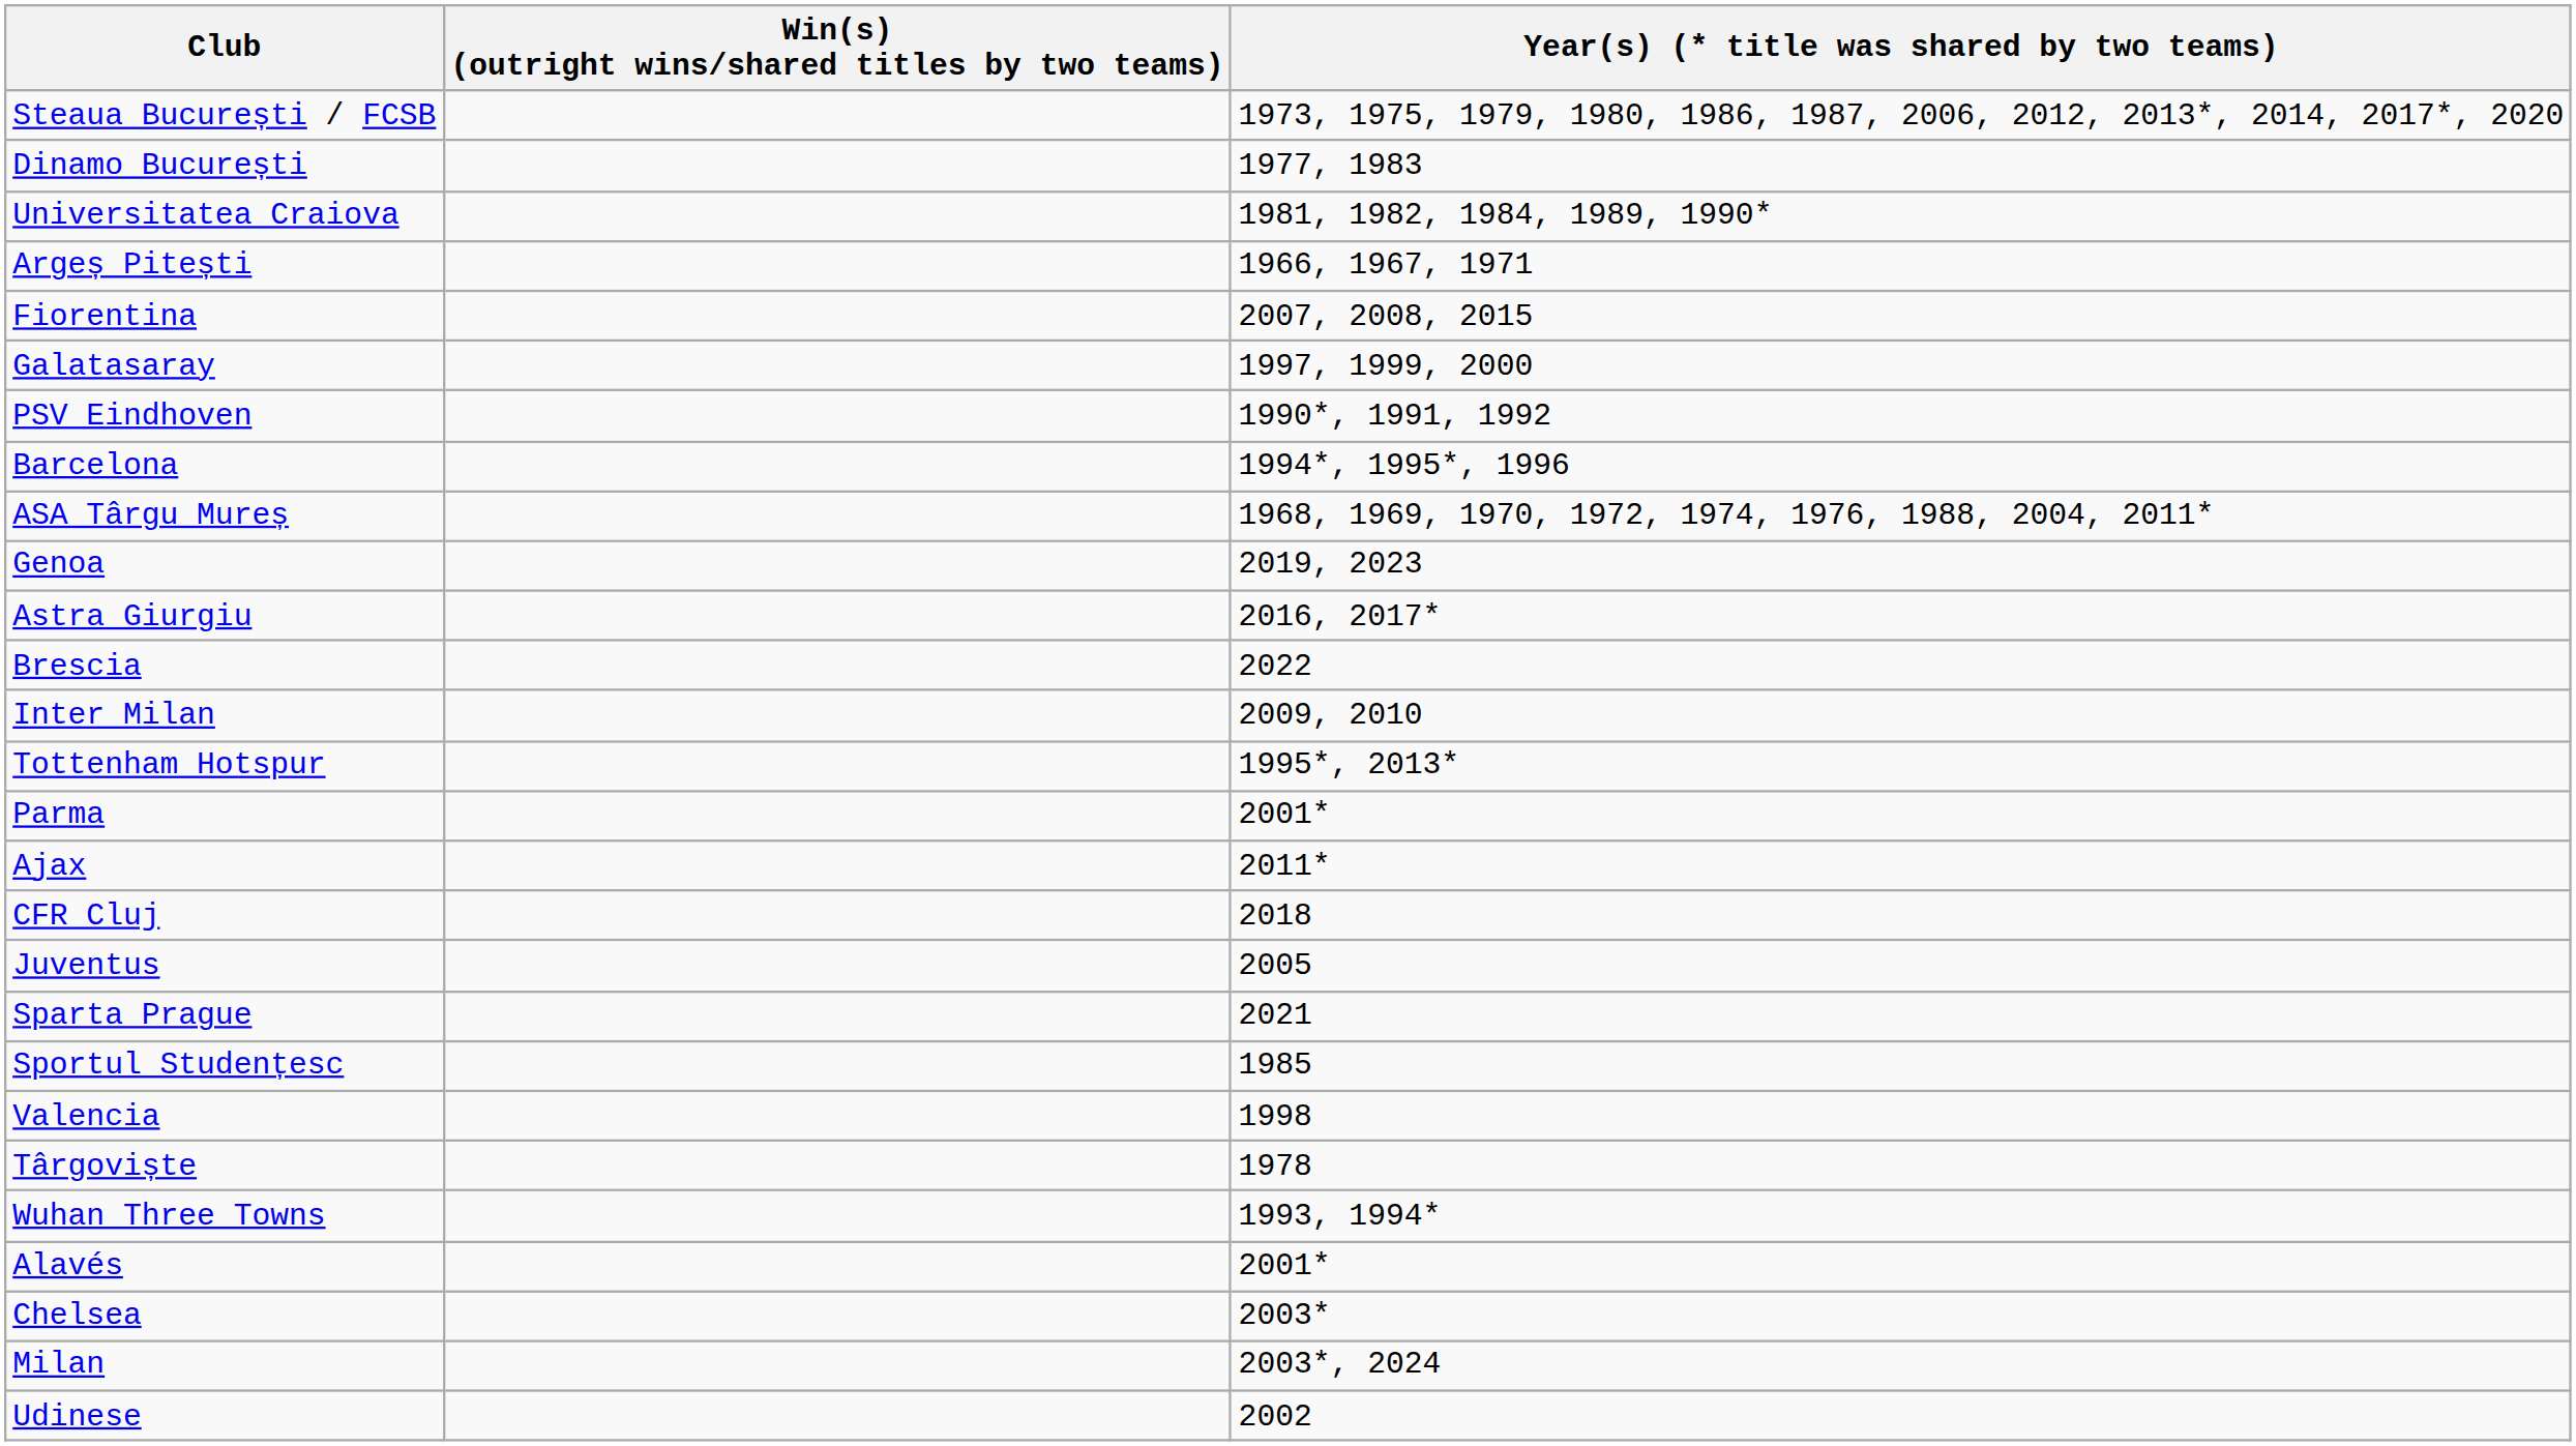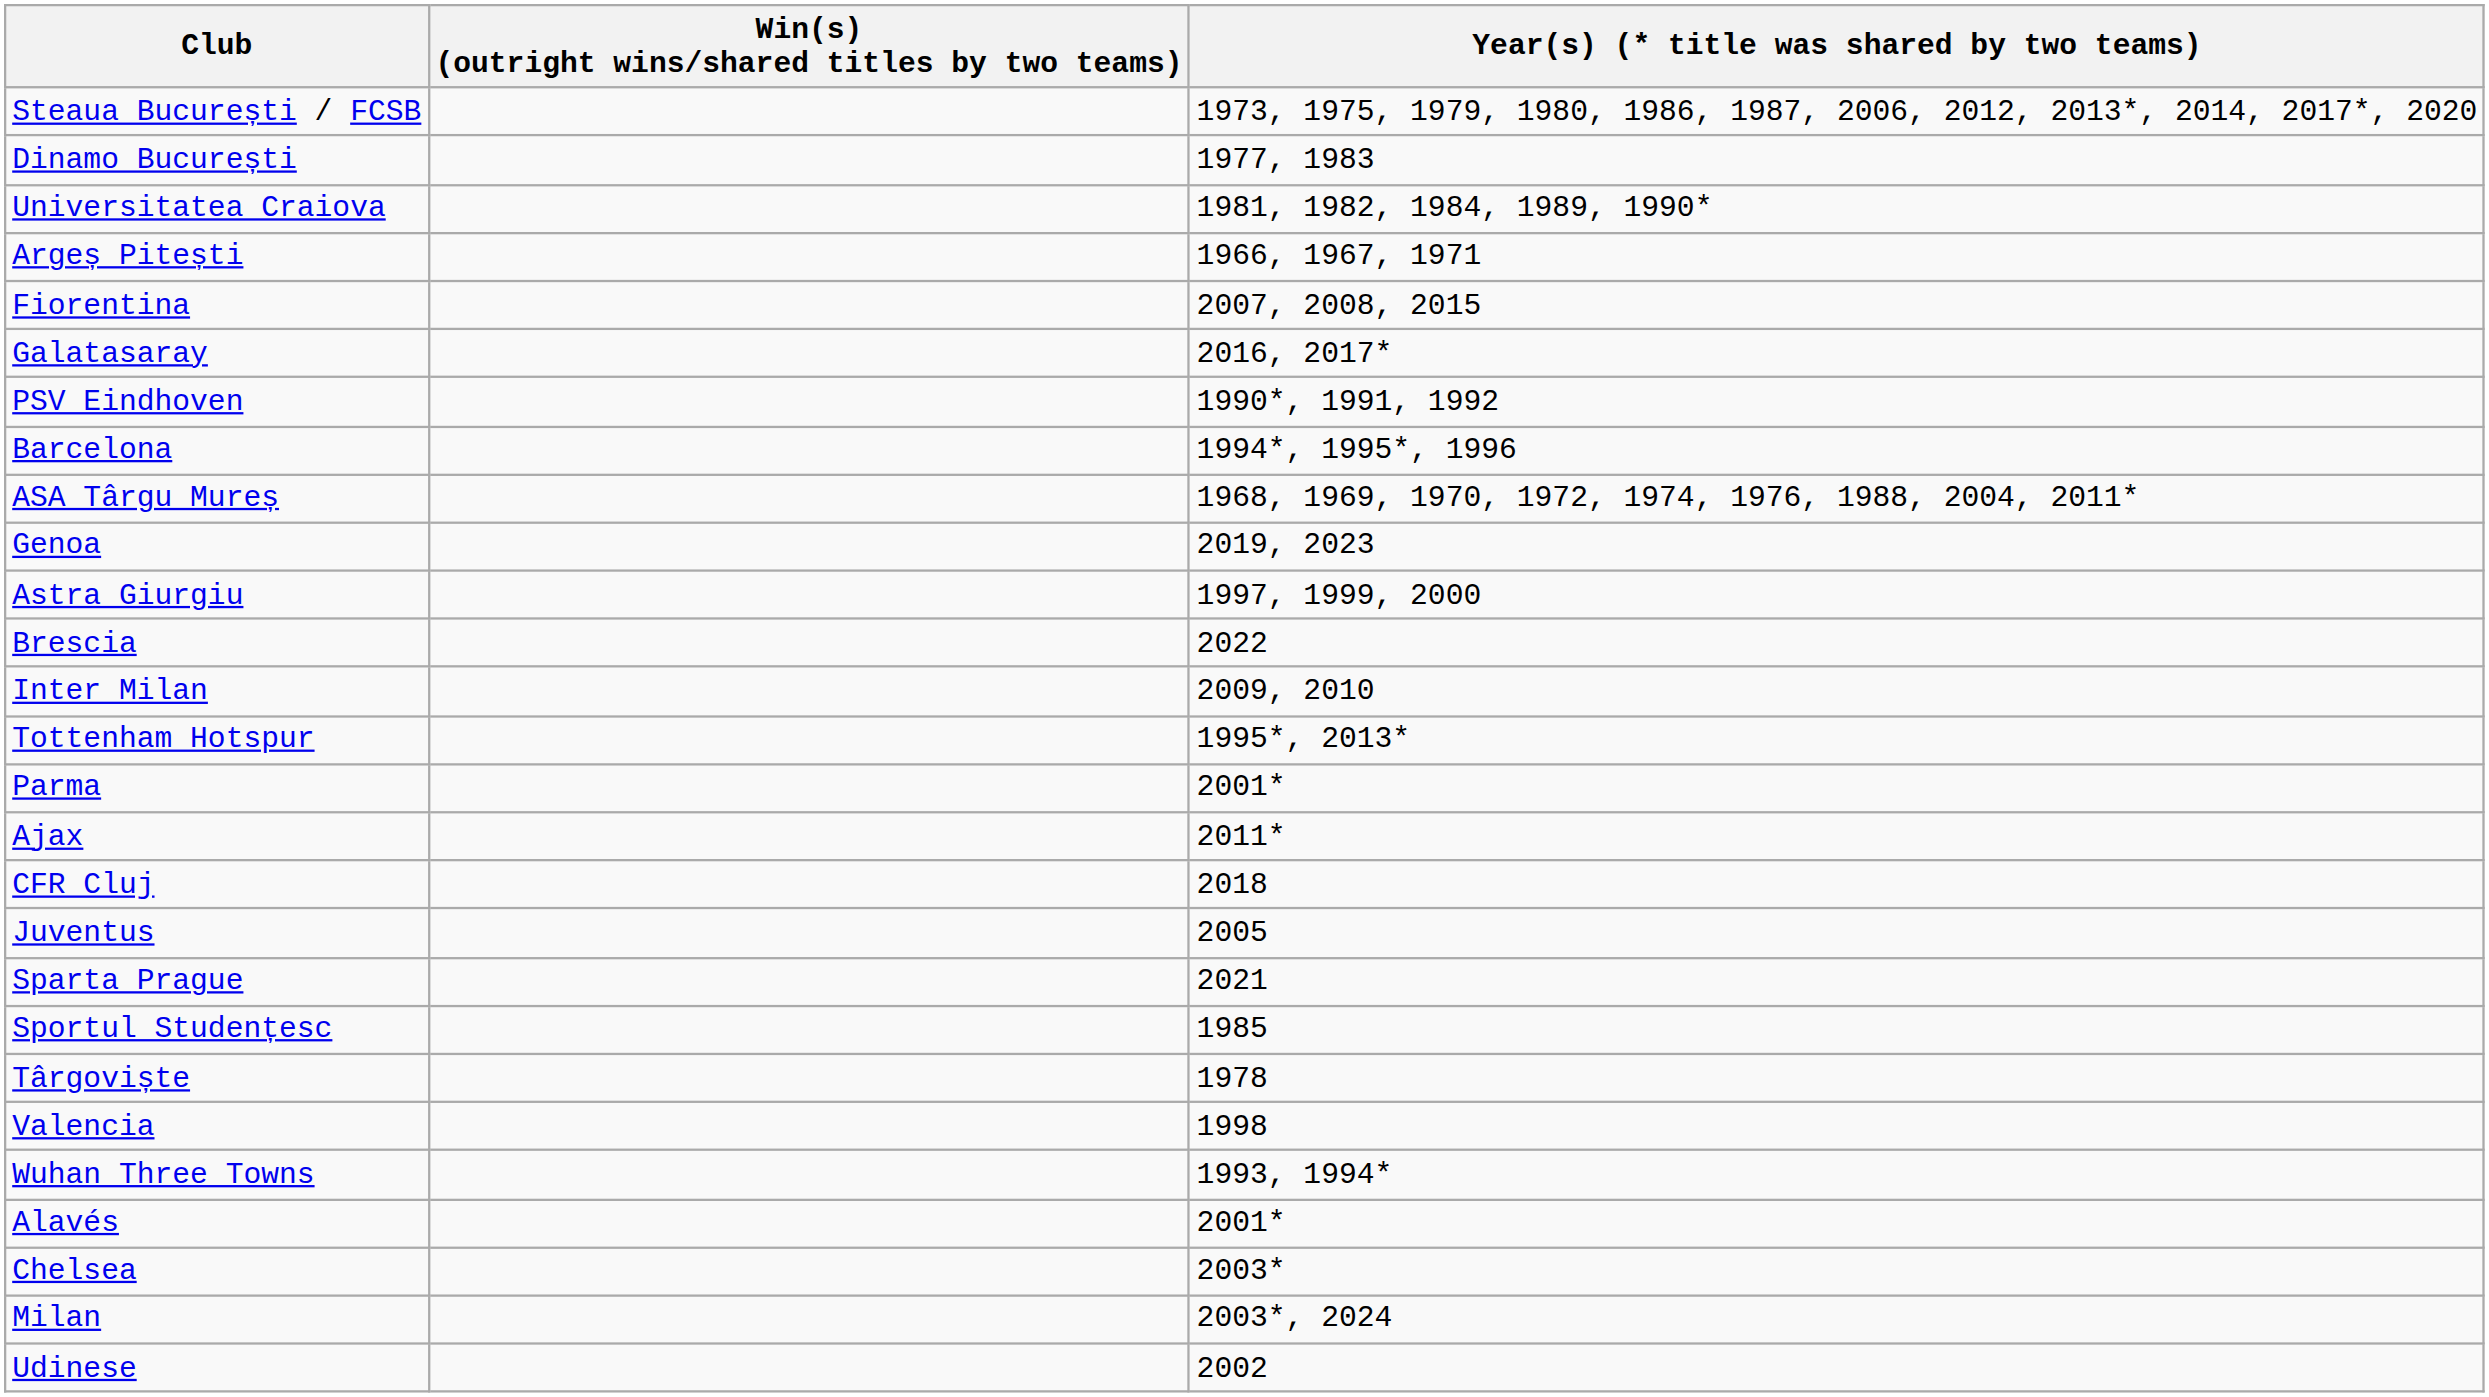 <table class="wikitable sortable">
 <tr>
 <th>Club</th>
 <th>Win(s) <br> (outright wins/shared titles by two teams)</th>
 <th>Year(s) (* title was shared by two teams)</th>
 </tr>
 <tr>
 <td><a href='#'>Steaua București</a> / <a href='#'>FCSB</a></td>
 <td></td>
 <td>1973, 1975, 1979, 1980, 1986, 1987, 2006, 2012, 2013*, 2014, 2017*, 2020</td>
 </tr>
 <tr>
 <td><a href='#'>Dinamo București</a></td>
 <td></td>
 <td>1977, 1983</td>
 </tr>
 <tr>
 <td><a href='#'>Universitatea Craiova</a></td>
 <td></td>
 <td>1981, 1982, 1984, 1989, 1990*</td>
 </tr>
 <tr>
 <td><a href='#'>Argeș Pitești</a></td>
 <td></td>
 <td>1966, 1967, 1971</td>
 </tr>
 <tr>
 <td> <a href='#'>Fiorentina</a></td>
 <td></td>
 <td>2007, 2008, 2015</td>
 </tr>
 <tr>
 <td> <a href='#'>Galatasaray</a></td>
 <td></td>
-<td>1997, 1999, 2000</td>
+<td>2016, 2017*</td>
 </tr>
 <tr>
 <td> <a href='#'>PSV Eindhoven</a></td>
 <td></td>
 <td>1990*, 1991, 1992</td>
 </tr>
 <tr>
 <td> <a href='#'>Barcelona</a></td>
 <td></td>
 <td>1994*, 1995*, 1996</td>
 </tr>
 <tr>
 <td><a href='#'>ASA Târgu Mureș</a></td>
 <td></td>
 <td>1968, 1969, 1970, 1972, 1974, 1976, 1988, 2004, 2011*</td>
 </tr>
 <tr>
 <td> <a href='#'>Genoa</a></td>
 <td></td>
 <td>2019, 2023</td>
 </tr>
 <tr>
 <td><a href='#'>Astra Giurgiu</a></td>
 <td></td>
-<td>2016, 2017*</td>
+<td>1997, 1999, 2000</td>
 </tr>
 <tr>
 <td> <a href='#'>Brescia</a></td>
 <td></td>
 <td>2022</td>
 </tr>
 <tr>
 <td> <a href='#'>Inter Milan</a></td>
 <td></td>
 <td>2009, 2010</td>
 </tr>
 <tr>
 <td> <a href='#'>Tottenham Hotspur</a></td>
 <td></td>
 <td>1995*, 2013*</td>
 </tr>
 <tr>
 <td> <a href='#'>Parma</a></td>
 <td></td>
 <td>2001*</td>
 </tr>
 <tr>
 <td> <a href='#'>Ajax</a></td>
 <td></td>
 <td>2011*</td>
 </tr>
 <tr>
 <td><a href='#'>CFR Cluj</a></td>
 <td></td>
 <td>2018</td>
 </tr>
 <tr>
 <td> <a href='#'>Juventus</a></td>
 <td></td>
 <td>2005</td>
 </tr>
 <tr>
 <td> <a href='#'>Sparta Prague</a></td>
 <td></td>
 <td>2021</td>
 </tr>
 <tr>
 <td><a href='#'>Sportul Studențesc</a></td>
 <td></td>
 <td>1985</td>
 </tr>
 <tr>
+<td><a href='#'>Târgoviște</a></td>
+<td></td>
+<td>1978</td>
+</tr>
+<tr>
 <td> <a href='#'>Valencia</a></td>
 <td></td>
 <td>1998</td>
-</tr>
-<tr>
-<td><a href='#'>Târgoviște</a></td>
-<td></td>
-<td>1978</td>
 </tr>
 <tr>
 <td> <a href='#'>Wuhan Three Towns</a></td>
 <td></td>
 <td>1993, 1994*</td>
 </tr>
 <tr>
 <td> <a href='#'>Alavés</a></td>
 <td></td>
 <td>2001*</td>
 </tr>
 <tr>
 <td> <a href='#'>Chelsea</a></td>
 <td></td>
 <td>2003*</td>
 </tr>
 <tr>
 <td> <a href='#'>Milan</a></td>
 <td></td>
 <td>2003*, 2024</td>
 </tr>
 <tr>
 <td> <a href='#'>Udinese</a></td>
 <td></td>
 <td>2002</td>
 </tr>
 </table>
